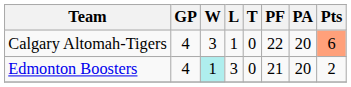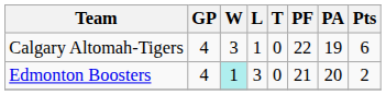 <table class="wikitable">
 <tr>
 <th>Team</th>
 <th>GP</th>
 <th>W</th>
 <th>L</th>
 <th>T</th>
 <th>PF</th>
 <th>PA</th>
 <th>Pts</th>
 </tr>
 <tr align="center">
 <td align="left">Calgary Altomah-Tigers</td>
 <td>4</td>
 <td>3</td>
 <td>1</td>
 <td>0</td>
 <td>22</td>
-<td>20</td>
-<td style="background: lightsalmon;">6</td>
+<td>19</td>
+<td>6</td>
 </tr>
 <tr align="center">
 <td align="left"><a href='#'>Edmonton Boosters</a></td>
 <td>4</td>
 <td style="background: paleturquoise;">1</td>
 <td>3</td>
 <td>0</td>
 <td>21</td>
 <td>20</td>
 <td>2</td>
 </tr>
 <tr align="center">
 </tr>
 </table>
